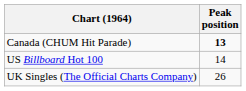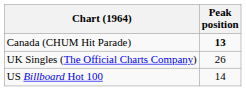 <table class="wikitable sortable">
 <tr>
 <th>Chart (1964)</th>
 <th>Peak<br>position</th>
 </tr>
 <tr>
 <td>Canada (CHUM Hit Parade)</td>
 <td align="center"><strong>13</strong></td>
 </tr>
 <tr>
+<td>UK Singles (<a href='#'>The Official Charts Company</a>)</td>
+<td align="center">26</td>
+</tr>
+<tr>
 <td align="left">US <a href='#'><em>Billboard</em> Hot 100</a></td>
 <td align="center">14</td>
 </tr>
-<tr>
-<td>UK Singles (<a href='#'>The Official Charts Company</a>)</td>
-<td align="center">26</td>
-</tr>
 </table>
